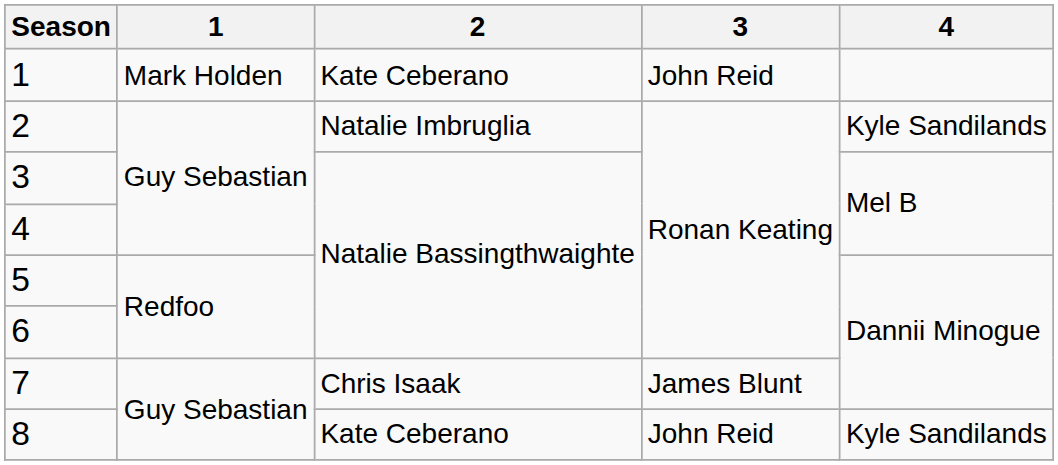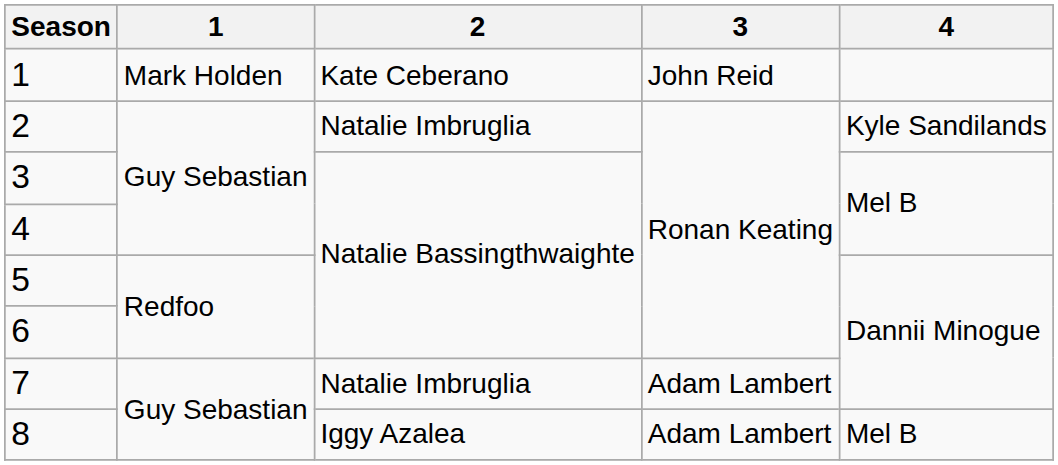 <table class="wikitable">
 <tr>
 <th>Season</th>
 <th>1</th>
 <th>2</th>
 <th>3</th>
 <th>4</th>
 </tr>
 <tr>
 <td><big>1</big></td>
 <td>Mark Holden</td>
 <td>Kate Ceberano</td>
 <td>John Reid</td>
 <td></td>
 </tr>
 <tr>
 <td><big>2</big></td>
 <td rowspan="3">Guy Sebastian</td>
 <td>Natalie Imbruglia</td>
 <td rowspan="5">Ronan Keating</td>
 <td>Kyle Sandilands</td>
 </tr>
 <tr>
 <td><big>3</big></td>
 <td rowspan="4">Natalie Bassingthwaighte</td>
 <td rowspan="2">Mel B</td>
 </tr>
 <tr>
 <td><big>4</big></td>
 </tr>
 <tr>
 <td><big>5</big></td>
 <td rowspan="2">Redfoo</td>
 <td rowspan="3">Dannii Minogue</td>
 </tr>
 <tr>
 <td><big>6</big></td>
 </tr>
 <tr>
 <td><big>7</big></td>
 <td rowspan="2">Guy Sebastian</td>
-<td>Chris Isaak</td>
-<td>James Blunt</td>
+<td>Natalie Imbruglia</td>
+<td>Adam Lambert</td>
 </tr>
 <tr>
 <td><big>8</big></td>
-<td>Kate Ceberano</td>
-<td>John Reid</td>
-<td>Kyle Sandilands</td>
+<td>Iggy Azalea</td>
+<td>Adam Lambert</td>
+<td>Mel B</td>
 </tr>
 </table>
